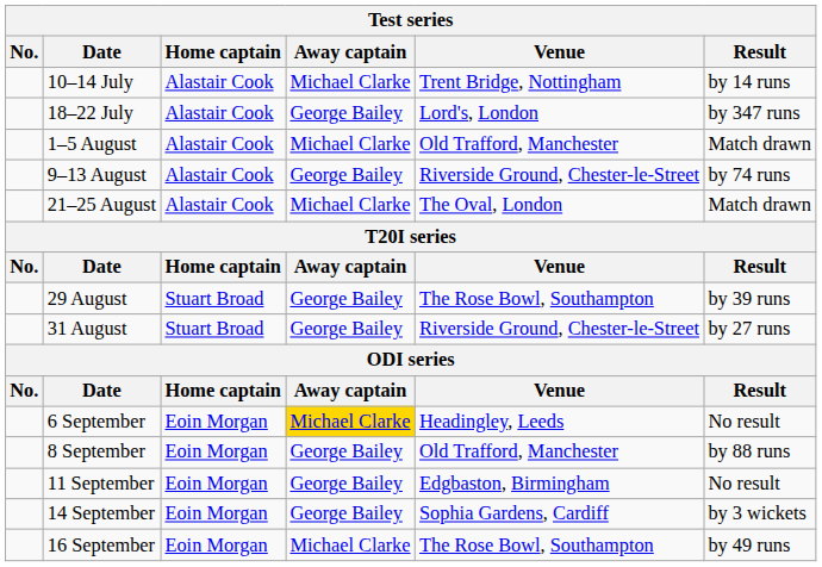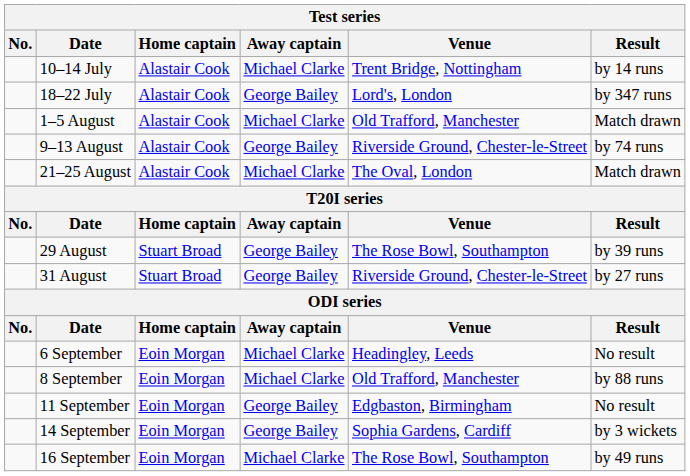 <table class="wikitable">
 <tr>
 <th colspan="9">Test series</th>
 </tr>
 <tr>
 <th>No.</th>
 <th>Date</th>
 <th>Home captain</th>
 <th>Away captain</th>
 <th>Venue</th>
 <th>Result</th>
 </tr>
 <tr>
 <td></td>
 <td>10–14 July</td>
 <td><a href='#'>Alastair Cook</a></td>
 <td><a href='#'>Michael Clarke</a></td>
 <td><a href='#'>Trent Bridge</a>, <a href='#'>Nottingham</a></td>
 <td> by 14 runs</td>
 </tr>
 <tr>
 <td></td>
 <td>18–22 July</td>
 <td><a href='#'>Alastair Cook</a></td>
 <td><a href='#'>George Bailey</a></td>
 <td><a href='#'>Lord's</a>, <a href='#'>London</a></td>
 <td> by 347 runs</td>
 </tr>
 <tr>
 <td></td>
 <td>1–5 August</td>
 <td><a href='#'>Alastair Cook</a></td>
 <td><a href='#'>Michael Clarke</a></td>
 <td><a href='#'>Old Trafford</a>, <a href='#'>Manchester</a></td>
 <td>Match drawn</td>
 </tr>
 <tr>
 <td></td>
 <td>9–13 August</td>
 <td><a href='#'>Alastair Cook</a></td>
 <td><a href='#'>George Bailey</a></td>
 <td><a href='#'>Riverside Ground</a>, <a href='#'>Chester-le-Street</a></td>
 <td> by 74 runs</td>
 </tr>
 <tr>
 <td></td>
 <td>21–25 August</td>
 <td><a href='#'>Alastair Cook</a></td>
 <td><a href='#'>Michael Clarke</a></td>
 <td><a href='#'>The Oval</a>, <a href='#'>London</a></td>
 <td>Match drawn</td>
 </tr>
 <tr>
 <th colspan="9">T20I series</th>
 </tr>
 <tr>
 <th>No.</th>
 <th>Date</th>
 <th>Home captain</th>
 <th>Away captain</th>
 <th>Venue</th>
 <th>Result</th>
 </tr>
 <tr>
 <td></td>
 <td>29 August</td>
 <td><a href='#'>Stuart Broad</a></td>
 <td><a href='#'>George Bailey</a></td>
 <td><a href='#'>The Rose Bowl</a>, <a href='#'>Southampton</a></td>
 <td> by 39 runs</td>
 </tr>
 <tr>
 <td></td>
 <td>31 August</td>
 <td><a href='#'>Stuart Broad</a></td>
 <td><a href='#'>George Bailey</a></td>
 <td><a href='#'>Riverside Ground</a>, <a href='#'>Chester-le-Street</a></td>
 <td> by 27 runs</td>
 </tr>
 <tr>
 <th colspan="9">ODI series</th>
 </tr>
 <tr>
 <th>No.</th>
 <th>Date</th>
 <th>Home captain</th>
 <th>Away captain</th>
 <th>Venue</th>
 <th>Result</th>
 </tr>
 <tr>
 <td></td>
 <td>6 September</td>
 <td><a href='#'>Eoin Morgan</a></td>
-<td style="background: gold;"><a href='#'>Michael Clarke</a></td>
+<td><a href='#'>Michael Clarke</a></td>
 <td><a href='#'>Headingley</a>, <a href='#'>Leeds</a></td>
 <td>No result</td>
 </tr>
 <tr>
 <td></td>
 <td>8 September</td>
 <td><a href='#'>Eoin Morgan</a></td>
-<td><a href='#'>George Bailey</a></td>
+<td><a href='#'>Michael Clarke</a></td>
 <td><a href='#'>Old Trafford</a>, <a href='#'>Manchester</a></td>
 <td> by 88 runs</td>
 </tr>
 <tr>
 <td></td>
 <td>11 September</td>
 <td><a href='#'>Eoin Morgan</a></td>
 <td><a href='#'>George Bailey</a></td>
 <td><a href='#'>Edgbaston</a>, <a href='#'>Birmingham</a></td>
 <td>No result</td>
 </tr>
 <tr>
 <td></td>
 <td>14 September</td>
 <td><a href='#'>Eoin Morgan</a></td>
 <td><a href='#'>George Bailey</a></td>
 <td><a href='#'>Sophia Gardens</a>, <a href='#'>Cardiff</a></td>
 <td> by 3 wickets</td>
 </tr>
 <tr>
 <td></td>
 <td>16 September</td>
 <td><a href='#'>Eoin Morgan</a></td>
 <td><a href='#'>Michael Clarke</a></td>
 <td><a href='#'>The Rose Bowl</a>, <a href='#'>Southampton</a></td>
 <td> by 49 runs</td>
 </tr>
 </table>
